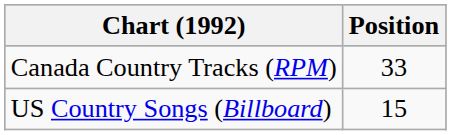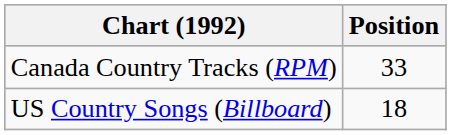 <table class="wikitable sortable">
 <tr>
 <th scope="col">Chart (1992)</th>
 <th scope="col">Position</th>
 </tr>
 <tr>
 <td>Canada Country Tracks (<em><a href='#'>RPM</a></em>)</td>
 <td align="center">33</td>
 </tr>
 <tr>
 <td>US <a href='#'>Country Songs</a> (<em><a href='#'>Billboard</a></em>)</td>
-<td align="center">15</td>
+<td align="center">18</td>
 </tr>
 </table>
